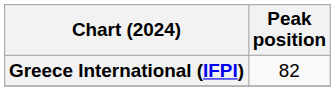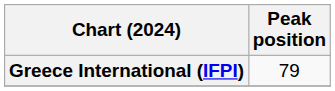 <table class="wikitable plainrowheaders" style="text-align:center">
 <tr>
 <th scope="col">Chart (2024)</th>
 <th scope="col">Peak<br>position</th>
 </tr>
 <tr>
 <th scope="row">Greece International (<a href='#'>IFPI</a>)</th>
-<td>82</td>
+<td>79</td>
 </tr>
 <tr>
 </tr>
 </table>
